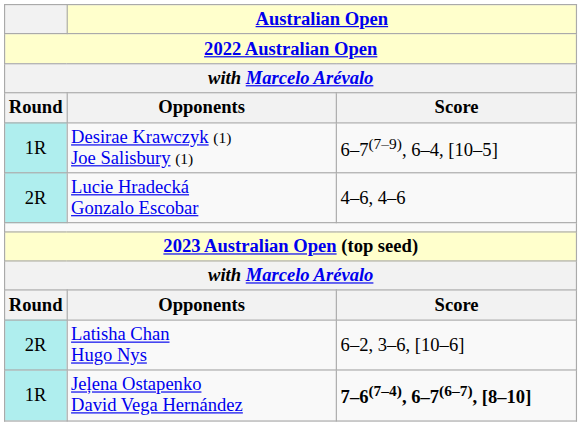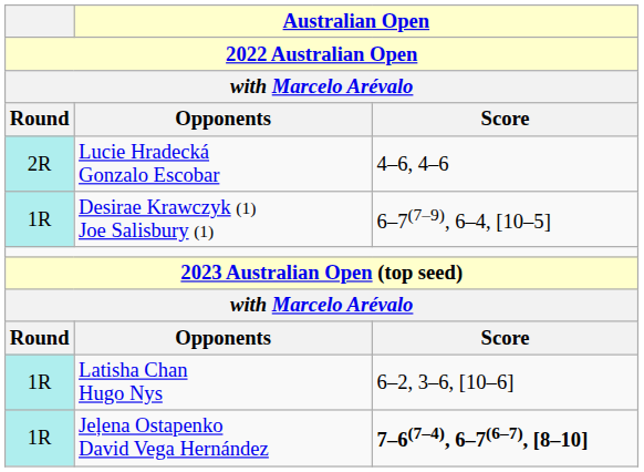 <table class="wikitable collapsible collapsed">
 <tr>
 <th></th>
 <th colspan=2 style="background:#ffc;"><a href='#'>Australian Open</a></th>
 </tr>
 <tr>
 <th colspan=3 style="background:#ffc;"><a href='#'>2022 Australian Open</a></th>
 </tr>
 <tr>
 <th colspan=3><em>with  <a href='#'>Marcelo Arévalo</a></em></th>
 </tr>
 <tr>
 <th>Round</th>
 <th width=225>Opponents</th>
 <th width=200>Score</th>
 </tr>
 <tr>
+<td style="text-align:center; background:#afeeee;">2R</td>
+<td> <a href='#'>Lucie Hradecká</a><br> <a href='#'>Gonzalo Escobar</a></td>
+<td>4–6, 4–6</td>
+</tr>
+<tr>
 <td style="text-align:center; background:#afeeee;">1R</td>
 <td> <a href='#'>Desirae Krawczyk</a> <small>(1)</small><br> <a href='#'>Joe Salisbury</a> <small>(1)</small></td>
 <td>6–7<sup>(7–9)</sup>, 6–4, [10–5]</td>
-</tr>
-<tr>
-<td style="text-align:center; background:#afeeee;">2R</td>
-<td> <a href='#'>Lucie Hradecká</a><br> <a href='#'>Gonzalo Escobar</a></td>
-<td>4–6, 4–6</td>
 </tr>
 <tr>
 <td colspan=3></td>
 </tr>
 <tr>
 <th colspan=3 style="background:#ffc;"><a href='#'>2023 Australian Open</a> (top seed)</th>
 </tr>
 <tr>
 <th colspan=3><em>with  <a href='#'>Marcelo Arévalo</a></em></th>
 </tr>
 <tr>
 <th>Round</th>
 <th width=225>Opponents</th>
 <th width=200>Score</th>
 </tr>
 <tr>
-<td style="text-align:center; background:#afeeee;">2R</td>
+<td style="text-align:center; background:#afeeee;">1R</td>
 <td> <a href='#'>Latisha Chan</a><br> <a href='#'>Hugo Nys</a></td>
 <td>6–2, 3–6, [10–6]</td>
 </tr>
 <tr>
 <td style="text-align:center; background:#afeeee;">1R</td>
 <td> <a href='#'>Jeļena Ostapenko</a><br> <a href='#'>David Vega Hernández</a></td>
 <td><strong>7–6<sup>(7–4)</sup>, 6–7<sup>(6–7)</sup>, [8–10]</strong></td>
 </tr>
 </table>
